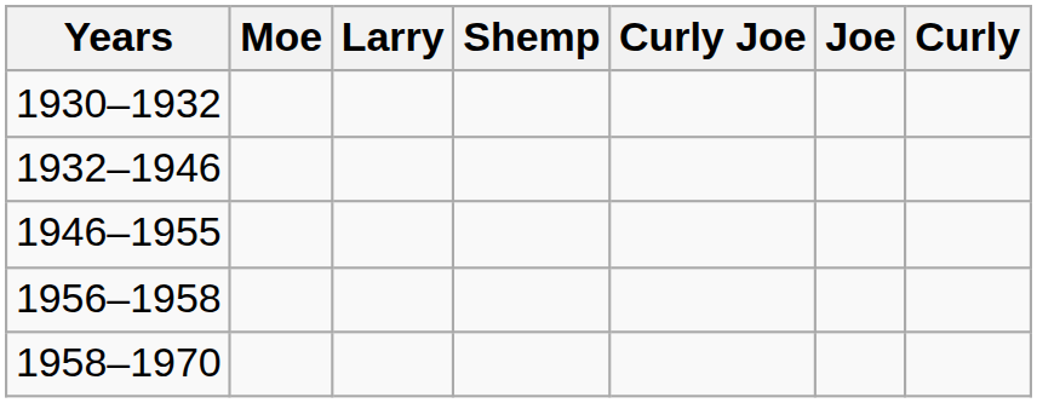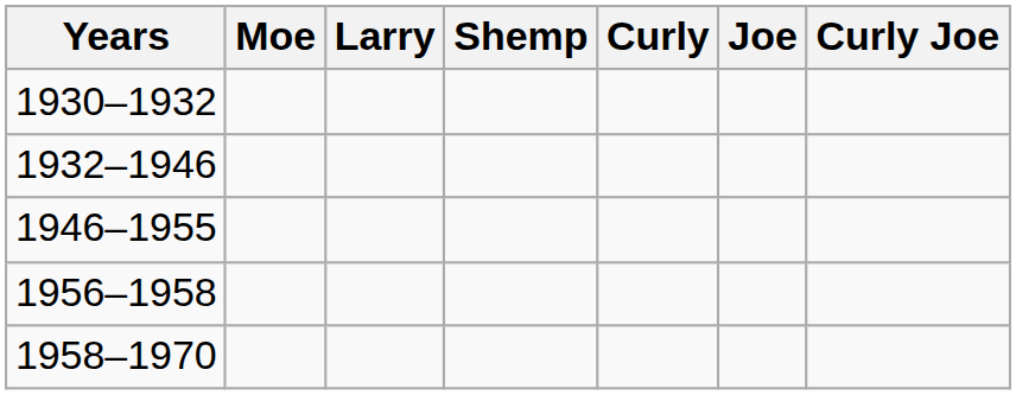 <table class="wikitable">
 <tr>
 <th>Years</th>
 <th>Moe</th>
 <th>Larry</th>
 <th>Shemp</th>
+<th>Curly</th>
+<th>Joe</th>
 <th>Curly Joe</th>
-<th>Joe</th>
-<th>Curly</th>
 </tr>
 <tr>
 <td>1930–1932</td>
 <td style="text-align:center;"></td>
 <td style="text-align:center;"></td>
 <td style="text-align:center;"></td>
 <td style="text-align:center;"></td>
 <td style="text-align:center;"></td>
 <td style="text-align:center;"></td>
 </tr>
 <tr>
 <td>1932–1946</td>
 <td style="text-align:center;"></td>
 <td style="text-align:center;"></td>
 <td style="text-align:center;"></td>
 <td style="text-align:center;"></td>
 <td style="text-align:center;"></td>
 <td style="text-align:center;"></td>
 </tr>
 <tr>
 <td>1946–1955</td>
 <td style="text-align:center;"></td>
 <td style="text-align:center;"></td>
 <td style="text-align:center;"></td>
 <td style="text-align:center;"></td>
 <td style="text-align:center;"></td>
 <td style="text-align:center;"></td>
 </tr>
 <tr>
 <td>1956–1958</td>
 <td style="text-align:center;"></td>
 <td style="text-align:center;"></td>
 <td style="text-align:center;"></td>
 <td style="text-align:center;"></td>
 <td style="text-align:center;"></td>
 <td style="text-align:center;"></td>
 </tr>
 <tr>
 <td>1958–1970</td>
 <td style="text-align:center;"></td>
 <td style="text-align:center;"></td>
 <td style="text-align:center;"></td>
 <td style="text-align:center;"></td>
 <td style="text-align:center;"></td>
 <td style="text-align:center;"></td>
 </tr>
 </table>
